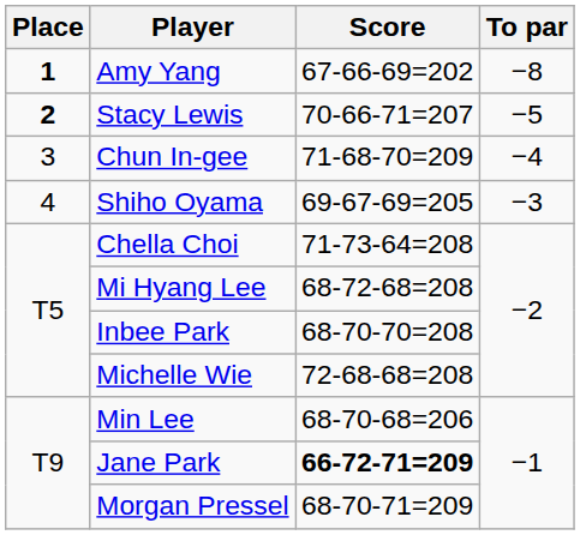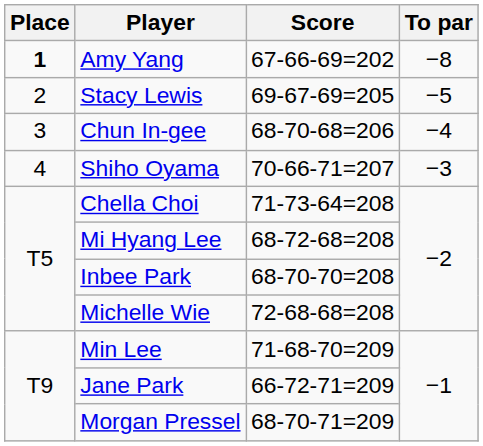 <table class="wikitable">
 <tr>
 <th>Place</th>
 <th>Player</th>
 <th>Score</th>
 <th>To par</th>
 </tr>
 <tr>
 <td align=center><strong>1</strong></td>
 <td> <a href='#'>Amy Yang</a></td>
 <td>67-66-69=202</td>
 <td align=center>−8</td>
 </tr>
 <tr>
-<td align=center><strong>2</strong></td>
+<td align=center>2</td>
 <td> <a href='#'>Stacy Lewis</a></td>
-<td>70-66-71=207</td>
+<td>69-67-69=205</td>
 <td align=center>−5</td>
 </tr>
 <tr>
 <td align=center>3</td>
 <td> <a href='#'>Chun In-gee</a></td>
-<td>71-68-70=209</td>
+<td>68-70-68=206</td>
 <td align=center>−4</td>
 </tr>
 <tr>
 <td align=center>4</td>
 <td> <a href='#'>Shiho Oyama</a></td>
-<td>69-67-69=205</td>
+<td>70-66-71=207</td>
 <td align=center>−3</td>
 </tr>
 <tr>
 <td rowspan=4 align=center>T5</td>
 <td> <a href='#'>Chella Choi</a></td>
 <td>71-73-64=208</td>
 <td rowspan=4 align=center>−2</td>
 </tr>
 <tr>
 <td> <a href='#'>Mi Hyang Lee</a></td>
 <td>68-72-68=208</td>
 </tr>
 <tr>
 <td> <a href='#'>Inbee Park</a></td>
 <td>68-70-70=208</td>
 </tr>
 <tr>
 <td> <a href='#'>Michelle Wie</a></td>
 <td>72-68-68=208</td>
 </tr>
 <tr>
 <td rowspan=3 align=center>T9</td>
 <td> <a href='#'>Min Lee</a></td>
-<td>68-70-68=206</td>
+<td>71-68-70=209</td>
 <td rowspan=3 align=center>−1</td>
 </tr>
 <tr>
 <td> <a href='#'>Jane Park</a></td>
-<td><strong>66-72-71=209</strong></td>
+<td>66-72-71=209</td>
 </tr>
 <tr>
 <td> <a href='#'>Morgan Pressel</a></td>
 <td>68-70-71=209</td>
 </tr>
 </table>
